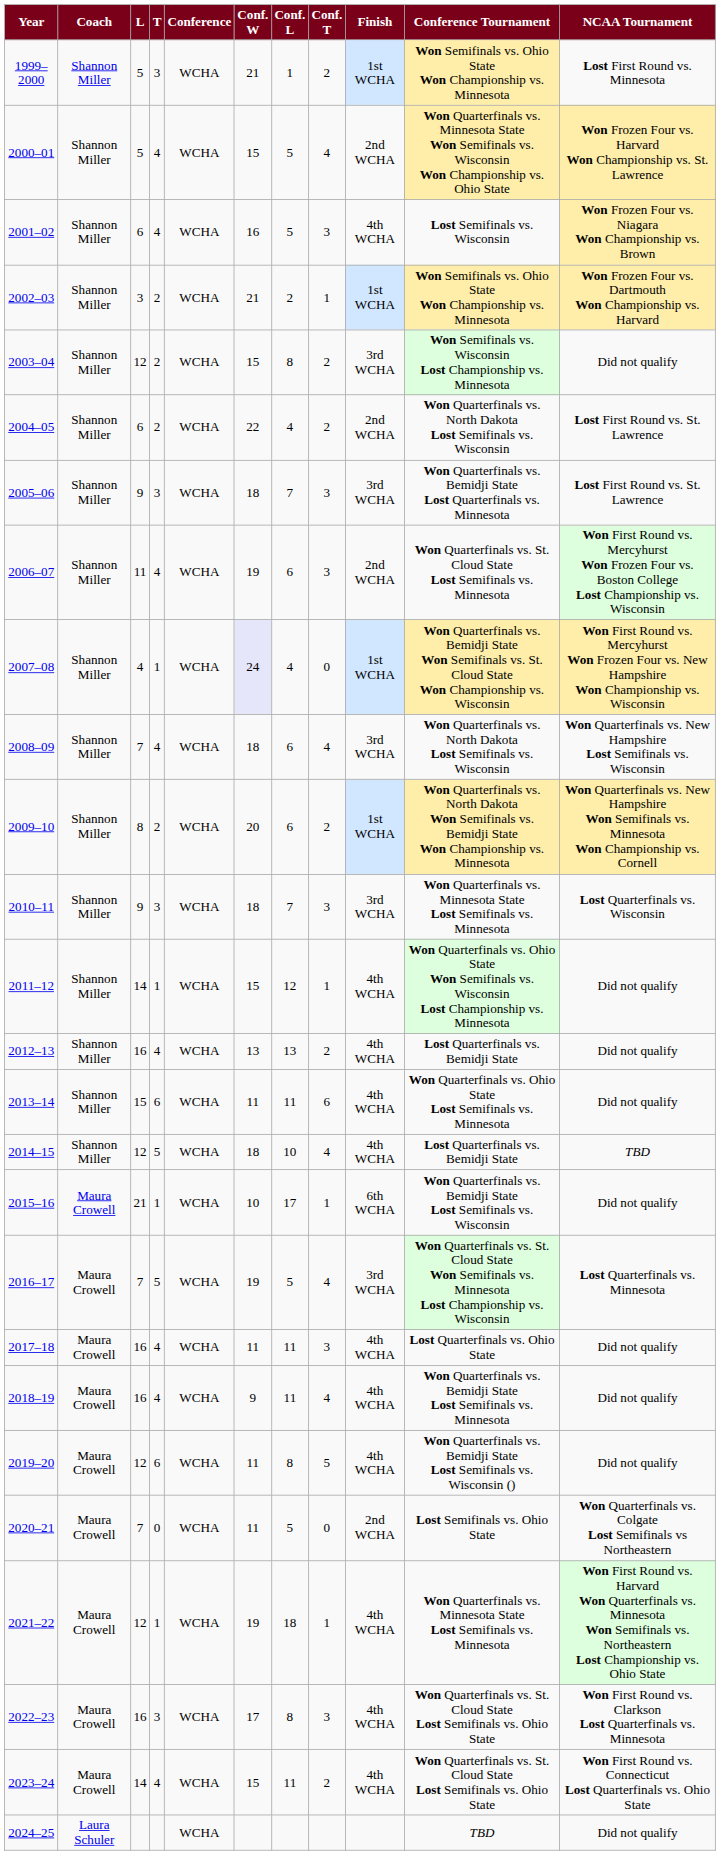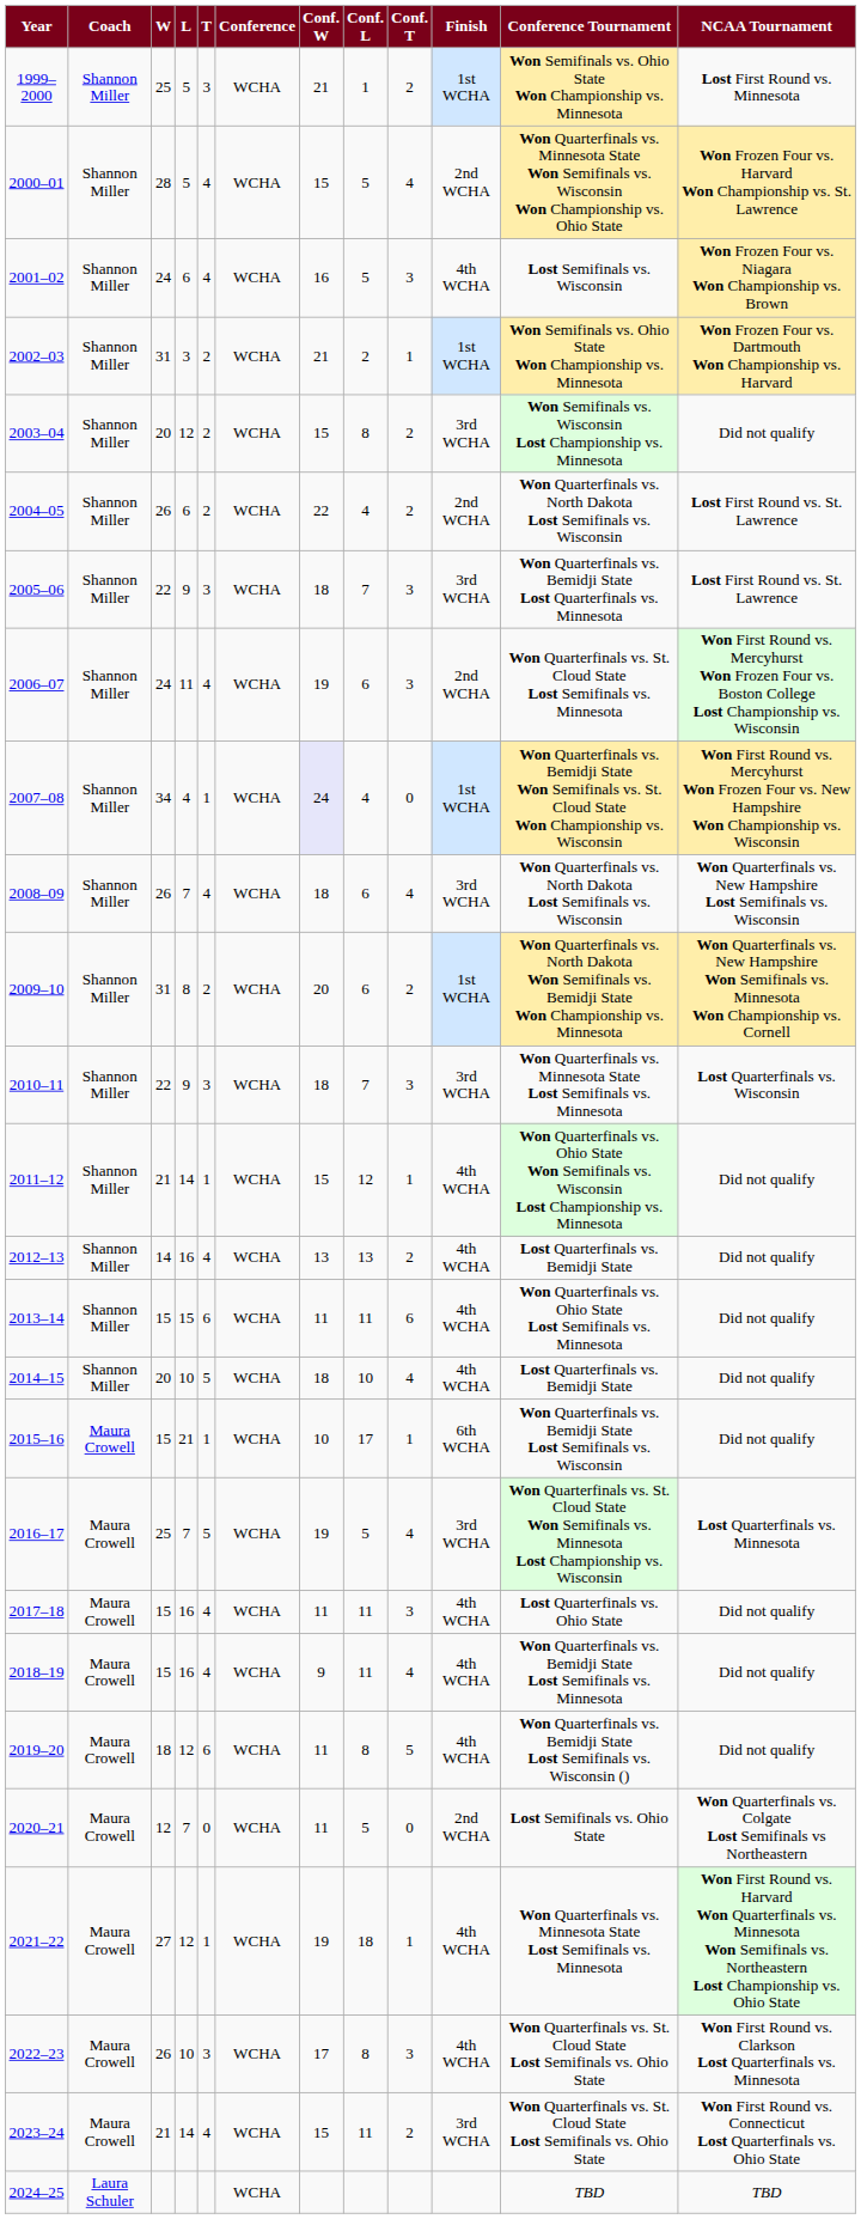 <table class="wikitable" style="text-align: center;">
 <tr>
 <th style="background:#7a0019; color:white;">Year</th>
 <th style="background:#7a0019; color:white;">Coach</th>
+<th style="background:#7a0019; color:white;">W</th>
 <th style="background:#7a0019; color:white;">L</th>
 <th style="background:#7a0019; color:white;">T</th>
 <th style="background:#7a0019; color:white;">Conference</th>
 <th style="background:#7a0019; color:white;">Conf. <br> W</th>
 <th style="background:#7a0019; color:white;">Conf. <br> L</th>
 <th style="background:#7a0019; color:white;">Conf. <br> T</th>
 <th style="background:#7a0019; color:white;">Finish</th>
 <th style="background:#7a0019; color:white;">Conference Tournament</th>
 <th style="background:#7a0019; color:white;">NCAA Tournament</th>
 </tr>
 <tr>
 <td><a href='#'>1999–2000</a></td>
 <td><a href='#'>Shannon Miller</a></td>
+<td>25</td>
 <td>5</td>
 <td>3</td>
 <td>WCHA</td>
 <td>21</td>
 <td>1</td>
 <td>2</td>
 <td style="background: #d0e7ff;">1st WCHA</td>
 <td style="background: #ffeeaa;"><strong>Won</strong> Semifinals vs. Ohio State <br><strong>Won</strong> Championship vs. Minnesota </td>
 <td><strong>Lost</strong> First Round vs. Minnesota </td>
 </tr>
 <tr>
 <td><a href='#'>2000–01</a></td>
 <td>Shannon Miller</td>
+<td>28</td>
 <td>5</td>
 <td>4</td>
 <td>WCHA</td>
 <td>15</td>
 <td>5</td>
 <td>4</td>
 <td>2nd WCHA</td>
 <td style="background: #ffeeaa;"><strong>Won</strong> Quarterfinals vs. Minnesota State <br><strong>Won</strong> Semifinals vs. Wisconsin <br><strong>Won</strong> Championship vs. Ohio State </td>
 <td style="background: #ffeeaa;"><strong>Won</strong> Frozen Four vs. Harvard <br><strong>Won</strong> Championship vs. St. Lawrence </td>
 </tr>
 <tr>
 <td><a href='#'>2001–02</a></td>
 <td>Shannon Miller</td>
+<td>24</td>
 <td>6</td>
 <td>4</td>
 <td>WCHA</td>
 <td>16</td>
 <td>5</td>
 <td>3</td>
 <td>4th WCHA</td>
 <td><strong>Lost</strong> Semifinals vs. Wisconsin </td>
 <td style="background: #ffeeaa;"><strong>Won</strong> Frozen Four vs. Niagara <br><strong>Won</strong> Championship vs. Brown </td>
 </tr>
 <tr>
 <td><a href='#'>2002–03</a></td>
 <td>Shannon Miller</td>
+<td>31</td>
 <td>3</td>
 <td>2</td>
 <td>WCHA</td>
 <td>21</td>
 <td>2</td>
 <td>1</td>
 <td style="background: #d0e7ff;">1st WCHA</td>
 <td style="background: #ffeeaa;"><strong>Won</strong> Semifinals vs. Ohio State <br><strong>Won</strong> Championship vs. Minnesota </td>
 <td style="background: #ffeeaa;"><strong>Won</strong> Frozen Four vs. Dartmouth <br><strong>Won</strong> Championship vs. Harvard </td>
 </tr>
 <tr>
 <td><a href='#'>2003–04</a></td>
 <td>Shannon Miller</td>
+<td>20</td>
 <td>12</td>
 <td>2</td>
 <td>WCHA</td>
 <td>15</td>
 <td>8</td>
 <td>2</td>
 <td>3rd WCHA</td>
 <td style="background: #ddffdd;"><strong>Won</strong> Semifinals vs. Wisconsin <br><strong>Lost</strong> Championship vs. Minnesota </td>
 <td>Did not qualify</td>
 </tr>
 <tr>
 <td><a href='#'>2004–05</a></td>
 <td>Shannon Miller</td>
+<td>26</td>
 <td>6</td>
 <td>2</td>
 <td>WCHA</td>
 <td>22</td>
 <td>4</td>
 <td>2</td>
 <td>2nd WCHA</td>
 <td><strong>Won</strong> Quarterfinals vs. North Dakota <br><strong>Lost</strong> Semifinals vs. Wisconsin </td>
 <td><strong>Lost</strong> First Round vs. St. Lawrence </td>
 </tr>
 <tr>
 <td><a href='#'>2005–06</a></td>
 <td>Shannon Miller</td>
+<td>22</td>
 <td>9</td>
 <td>3</td>
 <td>WCHA</td>
 <td>18</td>
 <td>7</td>
 <td>3</td>
 <td>3rd WCHA</td>
 <td><strong>Won</strong> Quarterfinals vs. Bemidji State <br><strong>Lost</strong> Quarterfinals vs. Minnesota </td>
 <td><strong>Lost</strong> First Round vs. St. Lawrence </td>
 </tr>
 <tr>
 <td><a href='#'>2006–07</a></td>
 <td>Shannon Miller</td>
+<td>24</td>
 <td>11</td>
 <td>4</td>
 <td>WCHA</td>
 <td>19</td>
 <td>6</td>
 <td>3</td>
 <td>2nd WCHA</td>
 <td><strong>Won</strong> Quarterfinals vs. St. Cloud State <br><strong>Lost</strong> Semifinals vs. Minnesota </td>
 <td style="background: #ddffdd;"><strong>Won</strong> First Round vs. Mercyhurst <br><strong>Won</strong> Frozen Four vs. Boston College <br><strong>Lost</strong> Championship vs. Wisconsin </td>
 </tr>
 <tr>
 <td><a href='#'>2007–08</a></td>
 <td>Shannon Miller</td>
+<td>34</td>
 <td>4</td>
 <td>1</td>
 <td>WCHA</td>
 <td style="background: lavender;">24</td>
 <td>4</td>
 <td>0</td>
 <td style="background: #d0e7ff;">1st WCHA</td>
 <td style="background: #ffeeaa;"><strong>Won</strong> Quarterfinals vs. Bemidji State <br><strong>Won</strong> Semifinals vs. St. Cloud State <br><strong>Won</strong> Championship vs. Wisconsin </td>
 <td style="background: #ffeeaa;"><strong>Won</strong> First Round vs. Mercyhurst <br><strong>Won</strong> Frozen Four vs. New Hampshire <br><strong>Won</strong> Championship vs. Wisconsin </td>
 </tr>
 <tr>
 <td><a href='#'>2008–09</a></td>
 <td>Shannon Miller</td>
+<td>26</td>
 <td>7</td>
 <td>4</td>
 <td>WCHA</td>
 <td>18</td>
 <td>6</td>
 <td>4</td>
 <td>3rd WCHA</td>
 <td><strong>Won</strong> Quarterfinals vs. North Dakota <br><strong>Lost</strong> Semifinals vs. Wisconsin </td>
 <td><strong>Won</strong> Quarterfinals vs. New Hampshire <br><strong>Lost</strong> Semifinals vs. Wisconsin </td>
 </tr>
 <tr>
 <td><a href='#'>2009–10</a></td>
 <td>Shannon Miller</td>
+<td>31</td>
 <td>8</td>
 <td>2</td>
 <td>WCHA</td>
 <td>20</td>
 <td>6</td>
 <td>2</td>
 <td style="background: #d0e7ff;">1st WCHA</td>
 <td style="background: #ffeeaa;"><strong>Won</strong> Quarterfinals vs. North Dakota <br><strong>Won</strong> Semifinals vs. Bemidji State <br><strong>Won</strong> Championship vs. Minnesota </td>
 <td style="background: #ffeeaa;"><strong>Won</strong> Quarterfinals vs. New Hampshire <br><strong>Won</strong> Semifinals vs. Minnesota <br><strong>Won</strong> Championship vs. Cornell </td>
 </tr>
 <tr>
 <td><a href='#'>2010–11</a></td>
 <td>Shannon Miller</td>
+<td>22</td>
 <td>9</td>
 <td>3</td>
 <td>WCHA</td>
 <td>18</td>
 <td>7</td>
 <td>3</td>
 <td>3rd WCHA</td>
 <td><strong>Won</strong> Quarterfinals vs. Minnesota State <br><strong>Lost</strong> Semifinals vs. Minnesota </td>
 <td><strong>Lost</strong> Quarterfinals vs. Wisconsin </td>
 </tr>
 <tr>
 <td><a href='#'>2011–12</a></td>
 <td>Shannon Miller</td>
+<td>21</td>
 <td>14</td>
 <td>1</td>
 <td>WCHA</td>
 <td>15</td>
 <td>12</td>
 <td>1</td>
 <td>4th WCHA</td>
 <td style="background: #ddffdd;"><strong>Won</strong> Quarterfinals vs. Ohio State <br><strong>Won</strong> Semifinals vs. Wisconsin <br><strong>Lost</strong> Championship vs. Minnesota </td>
 <td>Did not qualify</td>
 </tr>
 <tr>
 <td><a href='#'>2012–13</a></td>
 <td>Shannon Miller</td>
+<td>14</td>
 <td>16</td>
 <td>4</td>
 <td>WCHA</td>
 <td>13</td>
 <td>13</td>
 <td>2</td>
 <td>4th WCHA</td>
 <td><strong>Lost</strong> Quarterfinals vs. Bemidji State </td>
 <td>Did not qualify</td>
 </tr>
 <tr>
 <td><a href='#'>2013–14</a></td>
 <td>Shannon Miller</td>
 <td>15</td>
+<td>15</td>
 <td>6</td>
 <td>WCHA</td>
 <td>11</td>
 <td>11</td>
 <td>6</td>
 <td>4th WCHA</td>
 <td><strong>Won</strong> Quarterfinals vs. Ohio State <br><strong>Lost</strong> Semifinals vs. Minnesota </td>
 <td>Did not qualify</td>
 </tr>
 <tr>
 <td><a href='#'>2014–15</a></td>
 <td>Shannon Miller</td>
-<td>12</td>
+<td>20</td>
+<td>10</td>
 <td>5</td>
 <td>WCHA</td>
 <td>18</td>
 <td>10</td>
 <td>4</td>
 <td>4th WCHA</td>
 <td><strong>Lost</strong> Quarterfinals vs. Bemidji State </td>
-<td><em>TBD</em></td>
+<td>Did not qualify</td>
 </tr>
 <tr>
 <td><a href='#'>2015–16</a></td>
 <td><a href='#'>Maura Crowell</a></td>
+<td>15</td>
 <td>21</td>
 <td>1</td>
 <td>WCHA</td>
 <td>10</td>
 <td>17</td>
 <td>1</td>
 <td>6th WCHA</td>
 <td><strong>Won</strong> Quarterfinals vs. Bemidji State <br><strong>Lost</strong> Semifinals vs. Wisconsin </td>
 <td>Did not qualify</td>
 </tr>
 <tr>
 <td><a href='#'>2016–17</a></td>
 <td>Maura Crowell</td>
+<td>25</td>
 <td>7</td>
 <td>5</td>
 <td>WCHA</td>
 <td>19</td>
 <td>5</td>
 <td>4</td>
 <td>3rd WCHA</td>
 <td style="background: #ddffdd;"><strong>Won</strong> Quarterfinals vs. St. Cloud State <br><strong>Won</strong> Semifinals vs. Minnesota <br><strong>Lost</strong> Championship vs. Wisconsin </td>
 <td><strong>Lost</strong> Quarterfinals vs. Minnesota </td>
 </tr>
 <tr>
 <td><a href='#'>2017–18</a></td>
 <td>Maura Crowell</td>
+<td>15</td>
 <td>16</td>
 <td>4</td>
 <td>WCHA</td>
 <td>11</td>
 <td>11</td>
 <td>3</td>
 <td>4th WCHA</td>
 <td><strong>Lost</strong> Quarterfinals vs. Ohio State </td>
 <td>Did not qualify</td>
 </tr>
 <tr>
 <td><a href='#'>2018–19</a></td>
 <td>Maura Crowell</td>
+<td>15</td>
 <td>16</td>
 <td>4</td>
 <td>WCHA</td>
 <td>9</td>
 <td>11</td>
 <td>4</td>
 <td>4th WCHA</td>
 <td><strong>Won</strong> Quarterfinals vs. Bemidji State <br><strong>Lost</strong> Semifinals vs. Minnesota </td>
 <td>Did not qualify</td>
 </tr>
 <tr>
 <td><a href='#'>2019–20</a></td>
 <td>Maura Crowell</td>
+<td>18</td>
 <td>12</td>
 <td>6</td>
 <td>WCHA</td>
 <td>11</td>
 <td>8</td>
 <td>5</td>
 <td>4th WCHA</td>
 <td><strong>Won</strong> Quarterfinals vs. Bemidji State <br><strong>Lost</strong> Semifinals vs. Wisconsin ()</td>
 <td>Did not qualify</td>
 </tr>
 <tr>
 <td><a href='#'>2020–21</a></td>
 <td>Maura Crowell</td>
+<td>12</td>
 <td>7</td>
 <td>0</td>
 <td>WCHA</td>
 <td>11</td>
 <td>5</td>
 <td>0</td>
 <td>2nd WCHA</td>
 <td><strong>Lost</strong> Semifinals vs. Ohio State </td>
 <td><strong>Won</strong> Quarterfinals  vs. Colgate <br><strong>Lost</strong> Semifinals vs Northeastern </td>
 </tr>
 <tr>
 <td><a href='#'>2021–22</a></td>
 <td>Maura Crowell</td>
+<td>27</td>
 <td>12</td>
 <td>1</td>
 <td>WCHA</td>
 <td>19</td>
 <td>18</td>
 <td>1</td>
 <td>4th WCHA</td>
 <td><strong>Won</strong> Quarterfinals vs. Minnesota State <br><strong>Lost</strong> Semifinals vs. Minnesota </td>
 <td style="background: #ddffdd;"><strong>Won</strong> First Round vs. Harvard <br><strong>Won</strong> Quarterfinals vs. Minnesota <br><strong>Won</strong> Semifinals vs. Northeastern <br><strong>Lost</strong> Championship vs. Ohio State </td>
 </tr>
 <tr>
 <td><a href='#'>2022–23</a></td>
 <td>Maura Crowell</td>
-<td>16</td>
+<td>26</td>
+<td>10</td>
 <td>3</td>
 <td>WCHA</td>
 <td>17</td>
 <td>8</td>
 <td>3</td>
 <td>4th WCHA</td>
 <td><strong>Won</strong> Quarterfinals vs. St. Cloud State <br><strong>Lost</strong> Semifinals vs. Ohio State </td>
 <td><strong>Won</strong> First Round vs. Clarkson <br><strong>Lost</strong> Quarterfinals vs. Minnesota </td>
 </tr>
 <tr>
 <td><a href='#'>2023–24</a></td>
 <td>Maura Crowell</td>
+<td>21</td>
 <td>14</td>
 <td>4</td>
 <td>WCHA</td>
 <td>15</td>
 <td>11</td>
 <td>2</td>
-<td>4th WCHA</td>
+<td>3rd WCHA</td>
 <td><strong>Won</strong> Quarterfinals vs. St. Cloud State <br><strong>Lost</strong> Semifinals vs. Ohio State </td>
 <td><strong>Won</strong> First Round vs. Connecticut <br><strong>Lost</strong> Quarterfinals vs. Ohio State </td>
 </tr>
 <tr>
 <td><a href='#'>2024–25</a></td>
 <td><a href='#'>Laura Schuler</a></td>
 <td></td>
 <td></td>
+<td></td>
 <td>WCHA</td>
 <td></td>
 <td></td>
 <td></td>
 <td></td>
 <td><em>TBD</em></td>
-<td>Did not qualify</td>
+<td><em>TBD</em></td>
 </tr>
 </table>
